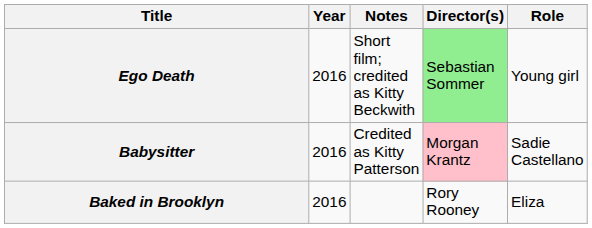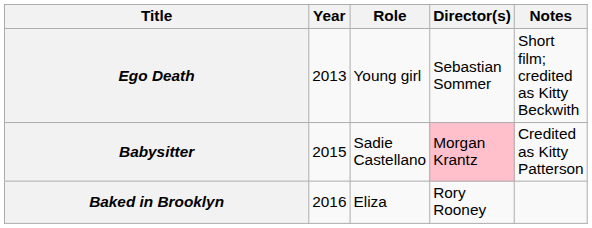 <table class="wikitable plainrowheaders">
 <tr>
 <th scope="col" style="width:21.5em;">Title</th>
 <th scope="col">Year</th>
+<th>Role</th>
+<th scope="col">Director(s)</th>
 <th scope="col">Notes</th>
-<th scope="col">Director(s)</th>
-<th>Role</th>
 </tr>
 <tr>
 <th scope="row"><em>Ego Death</em></th>
-<td>2016</td>
+<td>2013</td>
+<td>Young girl</td>
+<td>Sebastian Sommer</td>
 <td>Short film; credited as Kitty Beckwith</td>
-<td style="background: lightgreen;">Sebastian Sommer</td>
-<td>Young girl</td>
 </tr>
 <tr>
 <th scope="row"><em>Babysitter</em></th>
-<td>2016</td>
+<td>2015</td>
+<td>Sadie Castellano</td>
+<td style="background: pink;">Morgan Krantz</td>
 <td>Credited as Kitty Patterson</td>
-<td style="background: pink;">Morgan Krantz</td>
-<td>Sadie Castellano</td>
 </tr>
 <tr>
 <th scope="row"><em>Baked in Brooklyn</em></th>
 <td>2016</td>
+<td>Eliza</td>
+<td>Rory Rooney</td>
 <td></td>
-<td>Rory Rooney</td>
-<td>Eliza</td>
 </tr>
 </table>
